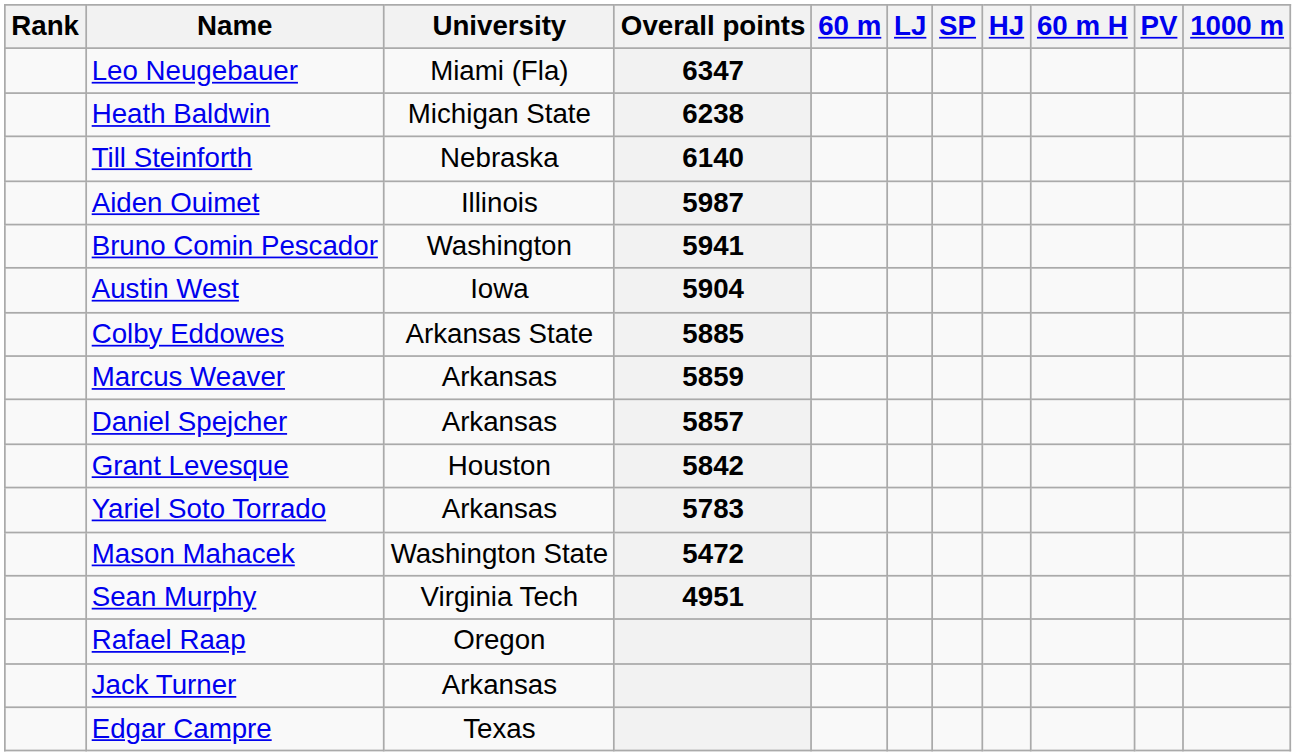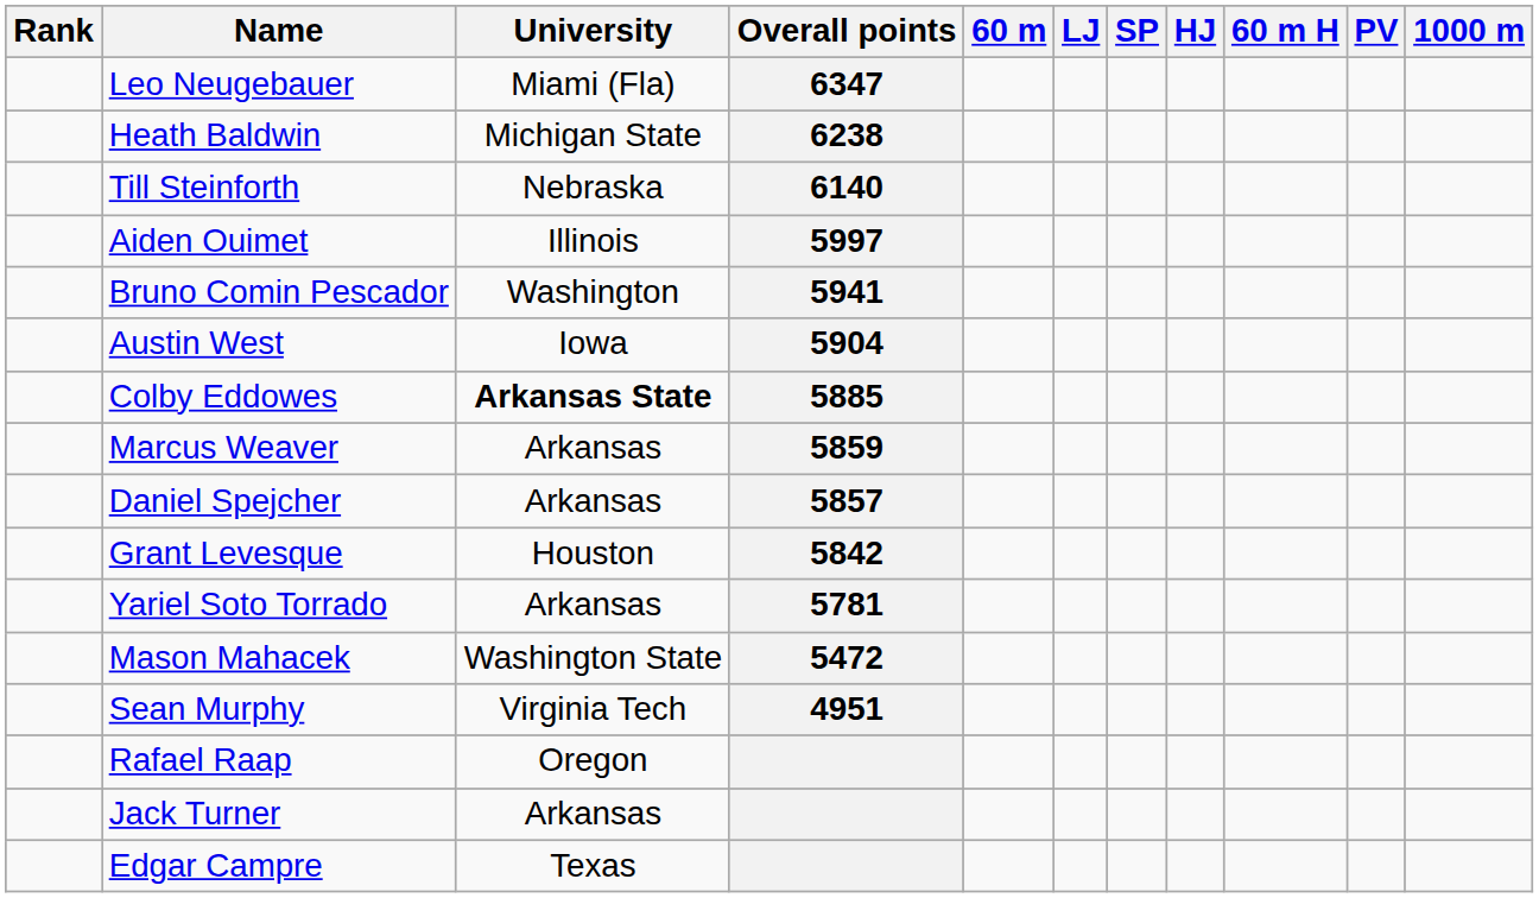 <table class="wikitable sortable plainrowheaders" style="text-align:center">
 <tr>
 <th scope="col">Rank</th>
 <th scope="col">Name</th>
 <th scope="col">University</th>
 <th scope="col">Overall points</th>
 <th scope="col"><a href='#'>60 m</a></th>
 <th scope="col"><a href='#'>LJ</a></th>
 <th scope="col"><a href='#'>SP</a></th>
 <th scope="col"><a href='#'>HJ</a></th>
 <th scope="col"><a href='#'>60 m H</a></th>
 <th scope="col"><a href='#'>PV</a></th>
 <th scope="col"><a href='#'>1000 m</a></th>
 </tr>
 <tr>
 <td></td>
 <td align=left> <a href='#'>Leo Neugebauer</a></td>
 <td>Miami (Fla)</td>
 <th>6347</th>
 <td></td>
 <td></td>
 <td></td>
 <td></td>
 <td></td>
 <td></td>
 <td></td>
 </tr>
 <tr>
 <td></td>
 <td align=left> <a href='#'>Heath Baldwin</a></td>
 <td>Michigan State</td>
 <th>6238</th>
 <td></td>
 <td></td>
 <td></td>
 <td></td>
 <td></td>
 <td></td>
 <td></td>
 </tr>
 <tr>
 <td></td>
 <td align=left> <a href='#'>Till Steinforth</a></td>
 <td>Nebraska</td>
 <th>6140</th>
 <td></td>
 <td></td>
 <td></td>
 <td></td>
 <td></td>
 <td></td>
 <td></td>
 </tr>
 <tr>
 <td></td>
 <td align=left> <a href='#'>Aiden Ouimet</a></td>
 <td>Illinois</td>
-<th>5987</th>
+<th>5997</th>
 <td></td>
 <td></td>
 <td></td>
 <td></td>
 <td></td>
 <td></td>
 <td></td>
 </tr>
 <tr>
 <td></td>
 <td align=left> <a href='#'>Bruno Comin Pescador</a></td>
 <td>Washington</td>
 <th>5941</th>
 <td></td>
 <td></td>
 <td></td>
 <td></td>
 <td></td>
 <td></td>
 <td></td>
 </tr>
 <tr>
 <td></td>
 <td align=left> <a href='#'>Austin West</a></td>
 <td>Iowa</td>
 <th>5904</th>
 <td></td>
 <td></td>
 <td></td>
 <td></td>
 <td></td>
 <td></td>
 <td></td>
 </tr>
 <tr>
 <td></td>
 <td align=left> <a href='#'>Colby Eddowes</a></td>
-<td>Arkansas State</td>
+<td><strong>Arkansas State</strong></td>
 <th>5885</th>
 <td></td>
 <td></td>
 <td></td>
 <td></td>
 <td></td>
 <td></td>
 <td></td>
 </tr>
 <tr>
 <td></td>
 <td align=left> <a href='#'>Marcus Weaver</a></td>
 <td>Arkansas</td>
 <th>5859</th>
 <td></td>
 <td></td>
 <td></td>
 <td></td>
 <td></td>
 <td></td>
 <td></td>
 </tr>
 <tr>
 <td></td>
 <td align=left> <a href='#'>Daniel Spejcher</a></td>
 <td>Arkansas</td>
 <th>5857</th>
 <td></td>
 <td></td>
 <td></td>
 <td></td>
 <td></td>
 <td></td>
 <td></td>
 </tr>
 <tr>
 <td></td>
 <td align=left> <a href='#'>Grant Levesque</a></td>
 <td>Houston</td>
 <th>5842</th>
 <td></td>
 <td></td>
 <td></td>
 <td></td>
 <td></td>
 <td></td>
 <td></td>
 </tr>
 <tr>
 <td></td>
 <td align=left> <a href='#'>Yariel Soto Torrado</a></td>
 <td>Arkansas</td>
-<th>5783</th>
+<th>5781</th>
 <td></td>
 <td></td>
 <td></td>
 <td></td>
 <td></td>
 <td></td>
 <td></td>
 </tr>
 <tr>
 <td></td>
 <td align=left> <a href='#'>Mason Mahacek</a></td>
 <td>Washington State</td>
 <th>5472</th>
 <td></td>
 <td></td>
 <td></td>
 <td></td>
 <td></td>
 <td></td>
 <td></td>
 </tr>
 <tr>
 <td></td>
 <td align=left> <a href='#'>Sean Murphy</a></td>
 <td>Virginia Tech</td>
 <th>4951</th>
 <td></td>
 <td></td>
 <td></td>
 <td></td>
 <td></td>
 <td></td>
 <td></td>
 </tr>
 <tr>
 <td></td>
 <td align=left> <a href='#'>Rafael Raap</a></td>
 <td>Oregon</td>
 <th></th>
 <td></td>
 <td></td>
 <td></td>
 <td></td>
 <td></td>
 <td></td>
 <td></td>
 </tr>
 <tr>
 <td></td>
 <td align=left> <a href='#'>Jack Turner</a></td>
 <td>Arkansas</td>
 <th></th>
 <td></td>
 <td></td>
 <td></td>
 <td></td>
 <td></td>
 <td></td>
 <td></td>
 </tr>
 <tr>
 <td></td>
 <td align=left> <a href='#'>Edgar Campre</a></td>
 <td>Texas</td>
 <th></th>
 <td></td>
 <td></td>
 <td></td>
 <td></td>
 <td></td>
 <td></td>
 <td></td>
 </tr>
 </table>
